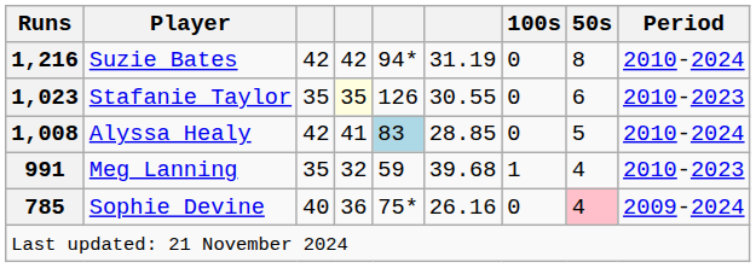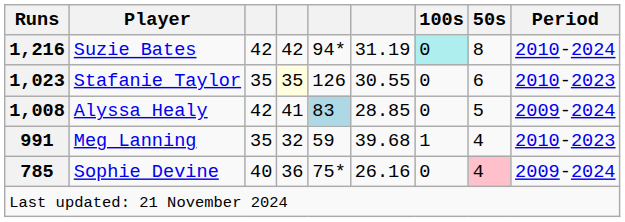 <table class="wikitable sortable">
 <tr>
 <th>Runs</th>
 <th>Player</th>
 <th></th>
 <th></th>
 <th></th>
 <th></th>
 <th>100s</th>
 <th>50s</th>
 <th>Period</th>
 </tr>
 <tr>
 <th>1,216</th>
 <td> <a href='#'>Suzie Bates</a></td>
 <td>42</td>
 <td>42</td>
 <td>94*</td>
 <td>31.19</td>
-<td>0</td>
+<td style="background: paleturquoise;">0</td>
 <td>8</td>
 <td><a href='#'>2010</a>-<a href='#'>2024</a></td>
 </tr>
 <tr>
 <th>1,023</th>
 <td> <a href='#'>Stafanie Taylor</a></td>
 <td>35</td>
 <td style="background: lightyellow;">35</td>
 <td>126</td>
 <td>30.55</td>
 <td>0</td>
 <td>6</td>
 <td><a href='#'>2010</a>-<a href='#'>2023</a></td>
 </tr>
 <tr>
 <th>1,008</th>
 <td> <a href='#'>Alyssa Healy</a></td>
 <td>42</td>
 <td>41</td>
 <td style="background: lightblue;">83</td>
 <td>28.85</td>
 <td>0</td>
 <td>5</td>
-<td><a href='#'>2010</a>-<a href='#'>2024</a></td>
+<td><a href='#'>2009</a>-<a href='#'>2024</a></td>
 </tr>
 <tr>
 <th>991</th>
 <td> <a href='#'>Meg Lanning</a></td>
 <td>35</td>
 <td>32</td>
 <td>59</td>
 <td>39.68</td>
 <td>1</td>
 <td>4</td>
 <td><a href='#'>2010</a>-<a href='#'>2023</a></td>
 </tr>
 <tr>
 <th>785</th>
 <td> <a href='#'>Sophie Devine</a></td>
 <td>40</td>
 <td>36</td>
 <td>75*</td>
 <td>26.16</td>
 <td>0</td>
 <td style="background: pink;">4</td>
 <td><a href='#'>2009</a>-<a href='#'>2024</a></td>
 </tr>
 <tr>
 <td colspan="10"><small>Last updated: 21 November 2024</small></td>
 </tr>
 </table>
